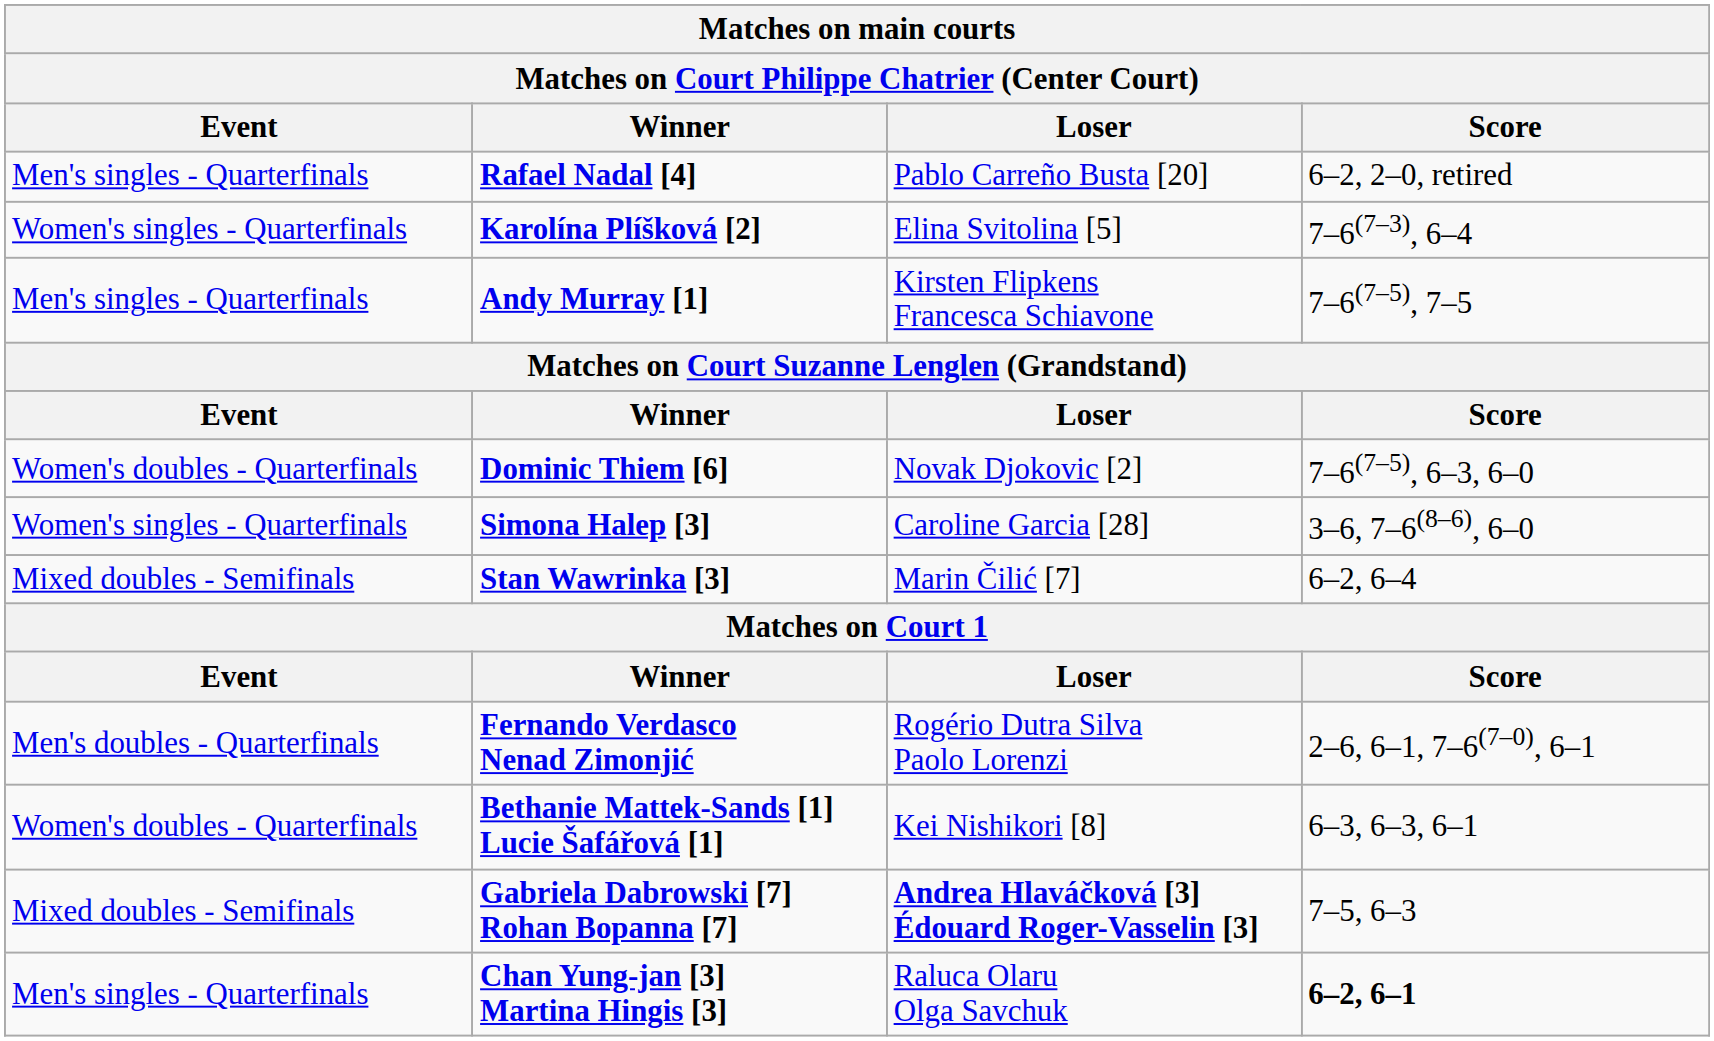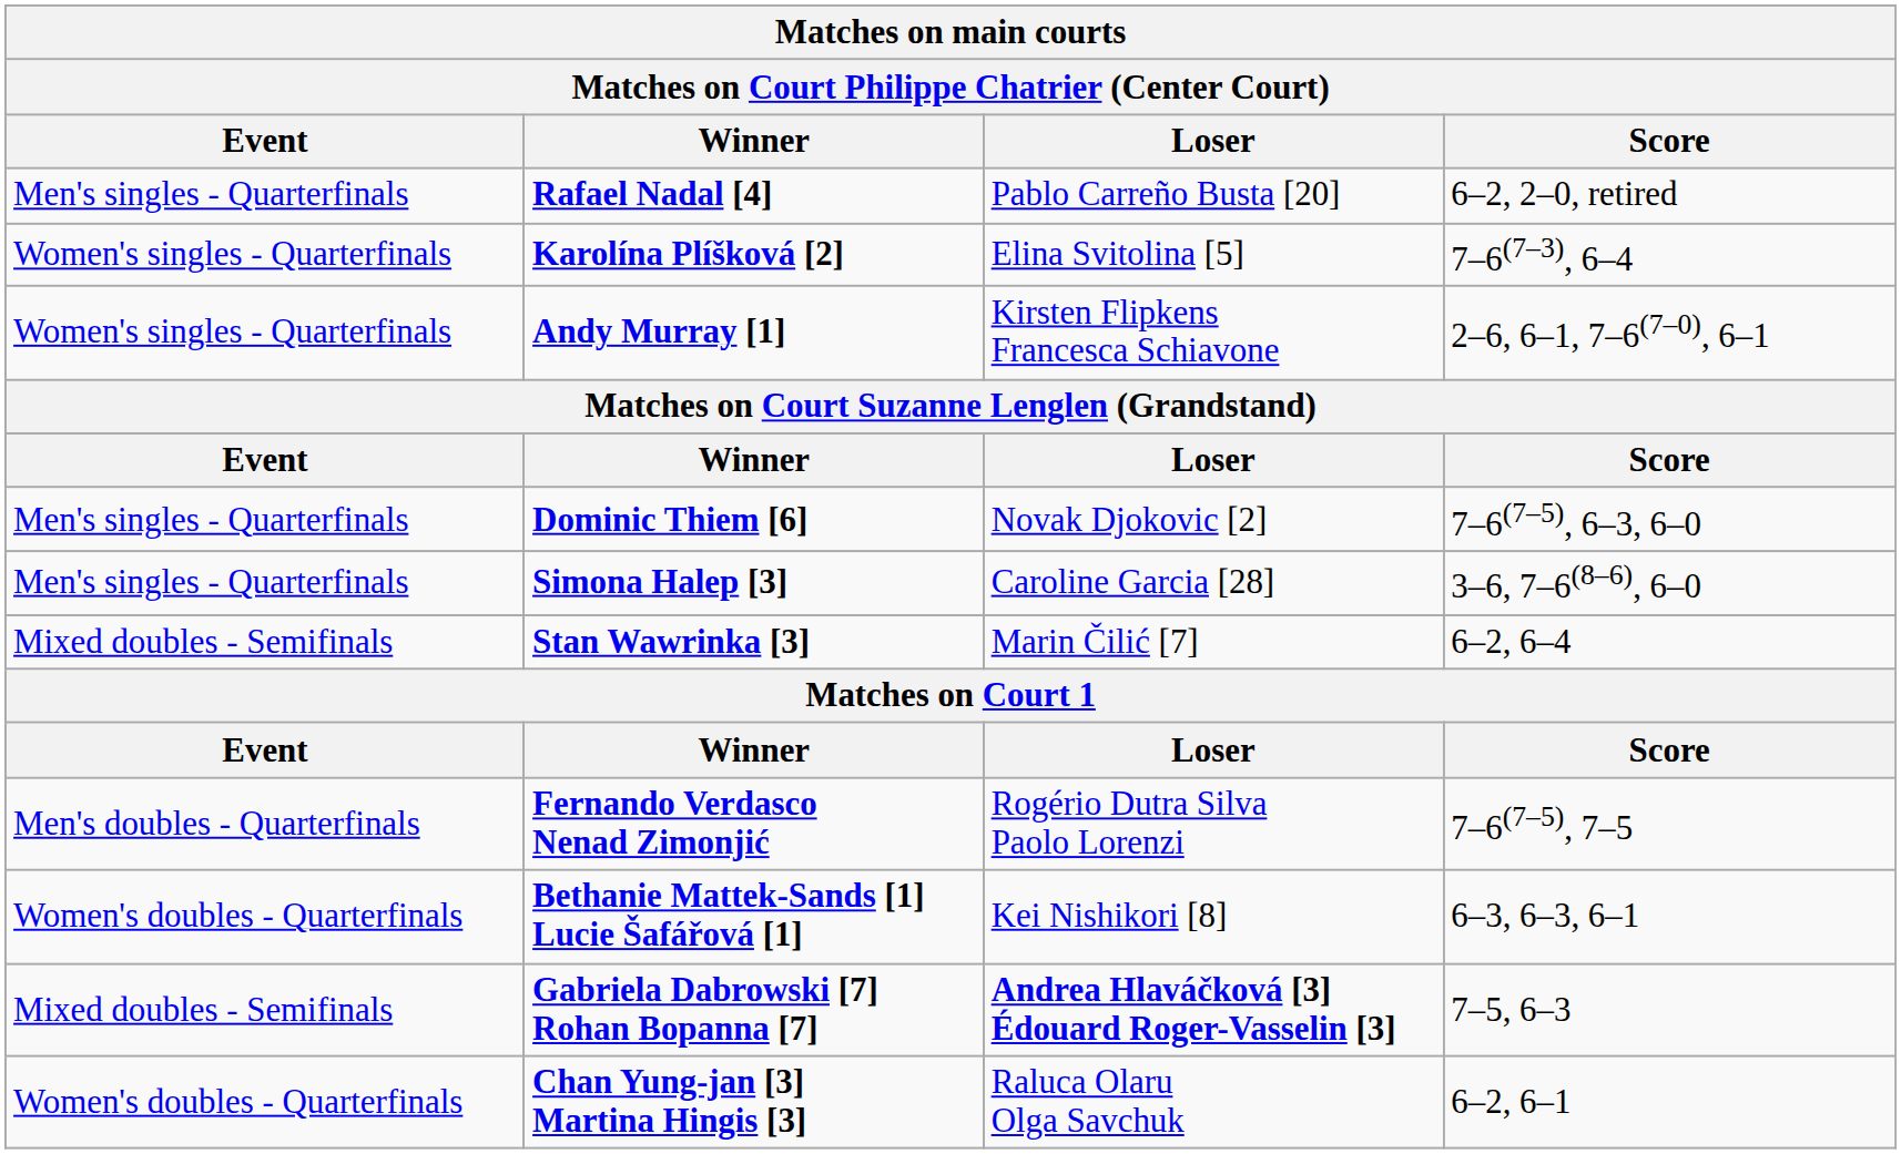 <table class="wikitable collapsible uncollapsed" style=margin:auto>
 <tr>
 <th colspan=4 style=white-space:nowrap>Matches on main courts</th>
 </tr>
 <tr>
 <th colspan=4><strong>Matches on <a href='#'>Court Philippe Chatrier</a> (Center Court)</strong></th>
 </tr>
 <tr>
 <th width=250>Event</th>
 <th width=220>Winner</th>
 <th width=220>Loser</th>
 <th width=220>Score</th>
 </tr>
 <tr>
 <td><a href='#'>Men's singles - Quarterfinals</a></td>
 <td> <strong><a href='#'>Rafael Nadal</a> [4]</strong></td>
 <td> <a href='#'>Pablo Carreño Busta</a> [20]</td>
 <td>6–2, 2–0, retired</td>
 </tr>
 <tr>
 <td><a href='#'>Women's singles - Quarterfinals</a></td>
 <td> <strong><a href='#'>Karolína Plíšková</a> [2]</strong></td>
 <td> <a href='#'>Elina Svitolina</a> [5]</td>
 <td>7–6<sup>(7–3)</sup>, 6–4</td>
 </tr>
 <tr>
-<td><a href='#'>Men's singles - Quarterfinals</a></td>
+<td><a href='#'>Women's singles - Quarterfinals</a></td>
 <td> <strong><a href='#'>Andy Murray</a> [1]</strong></td>
 <td> <a href='#'>Kirsten Flipkens</a> <br>  <a href='#'>Francesca Schiavone</a></td>
-<td>7–6<sup>(7–5)</sup>, 7–5</td>
+<td>2–6, 6–1, 7–6<sup>(7–0)</sup>, 6–1</td>
 </tr>
 <tr>
 <th colspan=4><strong>Matches on <a href='#'>Court Suzanne Lenglen</a> (Grandstand)</strong></th>
 </tr>
 <tr>
 <th width=250>Event</th>
 <th width=220>Winner</th>
 <th width=220>Loser</th>
 <th width=220>Score</th>
 </tr>
 <tr>
-<td><a href='#'>Women's doubles - Quarterfinals</a></td>
+<td><a href='#'>Men's singles - Quarterfinals</a></td>
 <td> <strong><a href='#'>Dominic Thiem</a> [6]</strong></td>
 <td> <a href='#'>Novak Djokovic</a> [2]</td>
 <td>7–6<sup>(7–5)</sup>, 6–3, 6–0</td>
 </tr>
 <tr>
-<td><a href='#'>Women's singles - Quarterfinals</a></td>
+<td><a href='#'>Men's singles - Quarterfinals</a></td>
 <td> <strong><a href='#'>Simona Halep</a> [3]</strong></td>
 <td> <a href='#'>Caroline Garcia</a> [28]</td>
 <td>3–6, 7–6<sup>(8–6)</sup>, 6–0</td>
 </tr>
 <tr>
 <td><a href='#'>Mixed doubles - Semifinals</a></td>
 <td> <strong><a href='#'>Stan Wawrinka</a> [3]</strong></td>
 <td> <a href='#'>Marin Čilić</a> [7]</td>
 <td>6–2, 6–4</td>
 </tr>
 <tr>
 <th colspan=4><strong>Matches on <a href='#'>Court 1</a></strong></th>
 </tr>
 <tr>
 <th width=250>Event</th>
 <th width=220>Winner</th>
 <th width=220>Loser</th>
 <th width=220>Score</th>
 </tr>
 <tr>
 <td><a href='#'>Men's doubles - Quarterfinals</a></td>
 <td> <strong><a href='#'>Fernando Verdasco</a> <br>  <a href='#'>Nenad Zimonjić</a></strong></td>
 <td> <a href='#'>Rogério Dutra Silva</a> <br>  <a href='#'>Paolo Lorenzi</a></td>
-<td>2–6, 6–1, 7–6<sup>(7–0)</sup>, 6–1</td>
+<td>7–6<sup>(7–5)</sup>, 7–5</td>
 </tr>
 <tr>
 <td><a href='#'>Women's doubles - Quarterfinals</a></td>
 <td> <strong><a href='#'>Bethanie Mattek-Sands</a> [1]<br>  <a href='#'>Lucie Šafářová</a> [1]</strong></td>
 <td> <a href='#'>Kei Nishikori</a> [8]</td>
 <td>6–3, 6–3, 6–1</td>
 </tr>
 <tr>
 <td><a href='#'>Mixed doubles - Semifinals</a></td>
 <td> <strong><a href='#'>Gabriela Dabrowski</a> [7]<br> <a href='#'>Rohan Bopanna</a> [7]</strong></td>
 <td><strong> <a href='#'>Andrea Hlaváčková</a> [3]<br> <a href='#'>Édouard Roger-Vasselin</a> [3]</strong></td>
 <td>7–5, 6–3</td>
 </tr>
 <tr>
-<td><a href='#'>Men's singles - Quarterfinals</a></td>
+<td><a href='#'>Women's doubles - Quarterfinals</a></td>
 <td> <strong><a href='#'>Chan Yung-jan</a> [3]</strong><br> <strong><a href='#'>Martina Hingis</a> [3]</strong></td>
 <td> <a href='#'>Raluca Olaru</a><br> <a href='#'>Olga Savchuk</a></td>
-<td><strong>6–2, 6–1</strong></td>
+<td>6–2, 6–1</td>
 </tr>
 </table>
